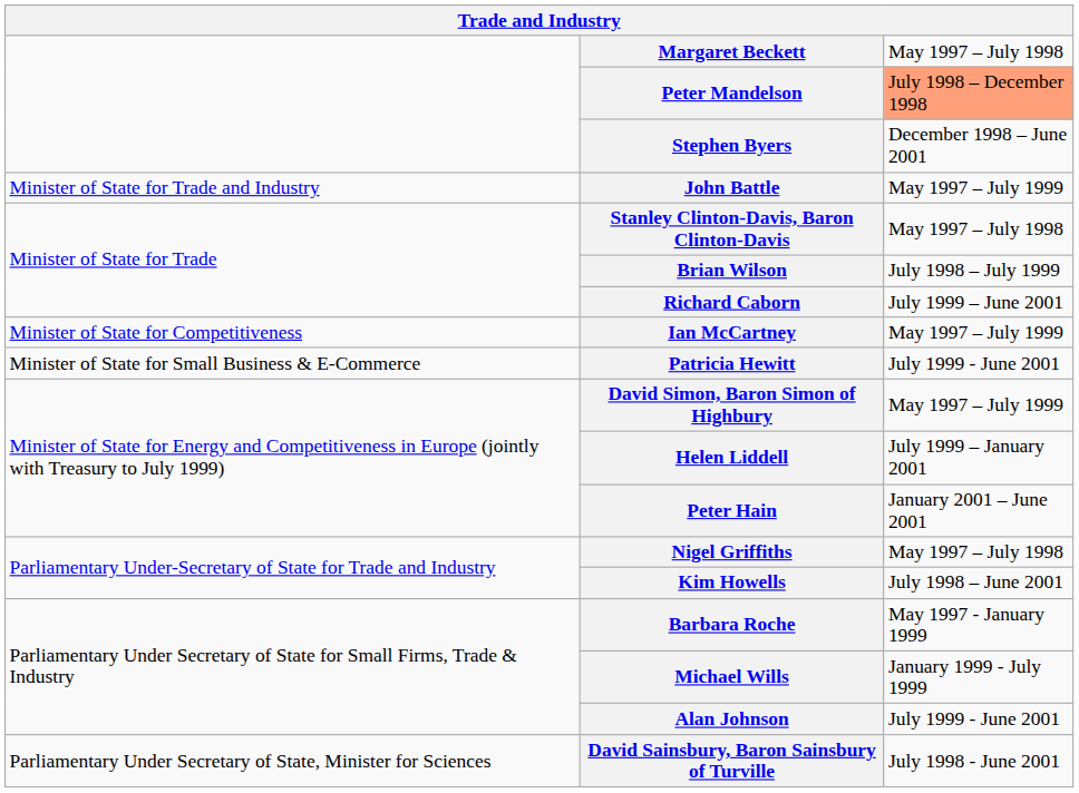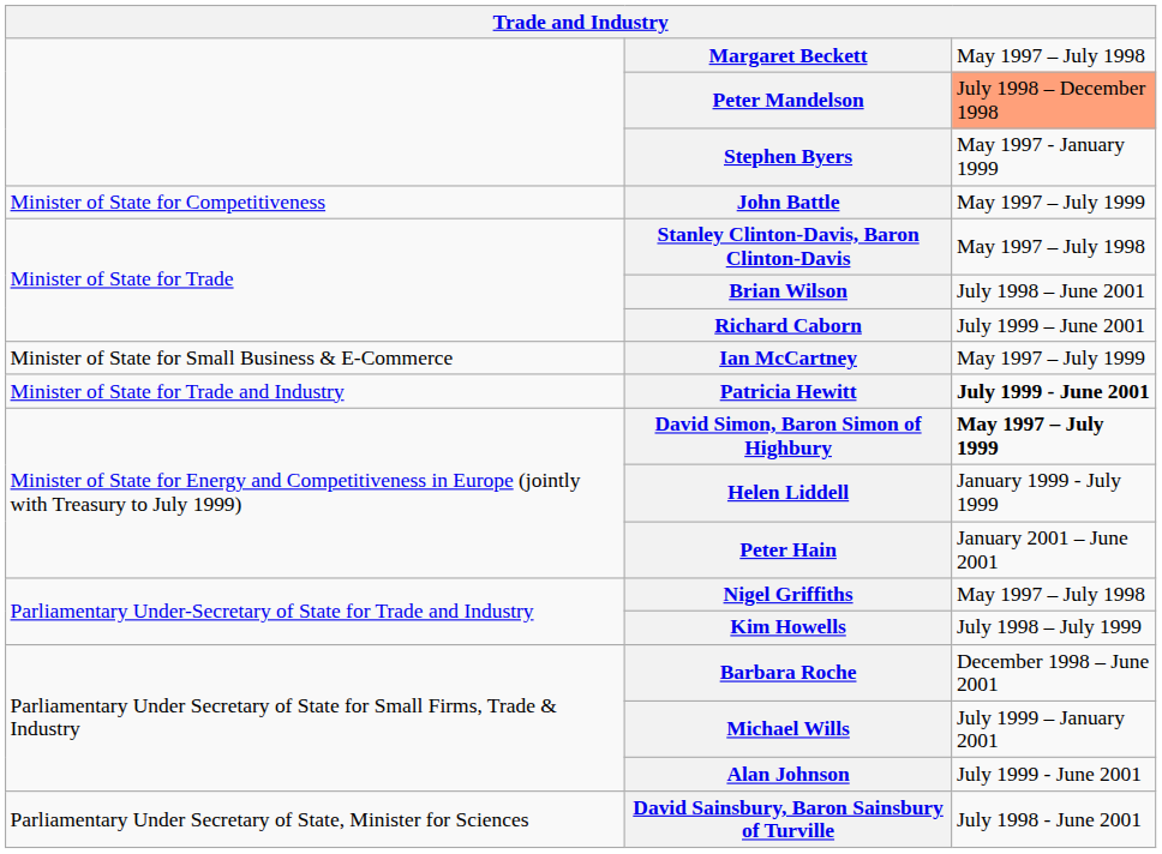 <table class="wikitable plainrowheaders" width=100% style="max-width:55em;">
 <tr>
 <th colspan=4><a href='#'>Trade and Industry</a></th>
 </tr>
 <tr>
 <td rowspan="3"></td>
 <th scope="row" style="font-weight:bold;"><a href='#'>Margaret Beckett</a></th>
 <td>May 1997 – July 1998</td>
 </tr>
 <tr>
 <th scope="row" style="font-weight:bold;"><a href='#'>Peter Mandelson</a></th>
 <td style="background: lightsalmon;">July 1998 – December 1998</td>
 </tr>
 <tr>
 <th scope="row" style="font-weight:bold;"><a href='#'>Stephen Byers</a></th>
-<td>December 1998 – June 2001</td>
+<td>May 1997 - January 1999</td>
 </tr>
 <tr>
-<td><a href='#'>Minister of State for Trade and Industry</a></td>
+<td><a href='#'>Minister of State for Competitiveness</a></td>
 <th scope="row"><a href='#'>John Battle</a></th>
 <td>May 1997 – July 1999</td>
 </tr>
 <tr>
 <td rowspan="3"><a href='#'>Minister of State for Trade</a></td>
 <th scope="row"><a href='#'>Stanley Clinton-Davis, Baron Clinton-Davis</a></th>
 <td>May 1997 – July 1998</td>
 </tr>
 <tr>
 <th scope="row"><a href='#'>Brian Wilson</a></th>
-<td>July 1998 – July 1999</td>
+<td>July 1998 – June 2001</td>
 </tr>
 <tr>
 <th scope="row"><a href='#'>Richard Caborn</a></th>
 <td>July 1999 – June 2001</td>
 </tr>
 <tr>
-<td><a href='#'>Minister of State for Competitiveness</a></td>
+<td>Minister of State for Small Business & E-Commerce</td>
 <th scope="row"><a href='#'>Ian McCartney</a></th>
 <td>May 1997 – July 1999</td>
 </tr>
 <tr>
-<td>Minister of State for Small Business & E-Commerce</td>
+<td><a href='#'>Minister of State for Trade and Industry</a></td>
 <th scope="row"><a href='#'>Patricia Hewitt</a></th>
-<td>July 1999 - June 2001</td>
+<td><strong>July 1999 - June 2001</strong></td>
 </tr>
 <tr>
 <td rowspan="3"><a href='#'>Minister of State for Energy and Competitiveness in Europe</a> (jointly with Treasury to July 1999)</td>
 <th scope="row"><a href='#'>David Simon, Baron Simon of Highbury</a></th>
-<td>May 1997 – July 1999</td>
+<td><strong>May 1997 – July 1999</strong></td>
 </tr>
 <tr>
 <th scope="row"><a href='#'>Helen Liddell</a></th>
-<td>July 1999 – January 2001</td>
+<td>January 1999 - July 1999</td>
 </tr>
 <tr>
 <th scope="row"><a href='#'>Peter Hain</a></th>
 <td>January 2001 – June 2001</td>
 </tr>
 <tr>
 <td rowspan="2"><a href='#'>Parliamentary Under-Secretary of State for Trade and Industry</a></td>
 <th scope="row"><a href='#'>Nigel Griffiths</a></th>
 <td>May 1997 – July 1998</td>
 </tr>
 <tr>
 <th scope="row"><a href='#'>Kim Howells</a></th>
-<td>July 1998 – June 2001</td>
+<td>July 1998 – July 1999</td>
 </tr>
 <tr>
 <td rowspan="3">Parliamentary Under Secretary of State for Small Firms, Trade & Industry</td>
 <th scope="row"><a href='#'>Barbara Roche</a></th>
-<td>May 1997 - January 1999</td>
+<td>December 1998 – June 2001</td>
 </tr>
 <tr>
 <th scope="row"><a href='#'>Michael Wills</a></th>
-<td>January 1999 - July 1999</td>
+<td>July 1999 – January 2001</td>
 </tr>
 <tr>
 <th scope="row"><a href='#'>Alan Johnson</a></th>
 <td>July 1999 - June 2001</td>
 </tr>
 <tr>
 <td>Parliamentary Under Secretary of State, Minister for Sciences</td>
 <th scope="row"><a href='#'>David Sainsbury, Baron Sainsbury of Turville</a></th>
 <td>July 1998 - June 2001</td>
 </tr>
 </table>
